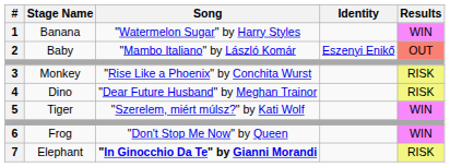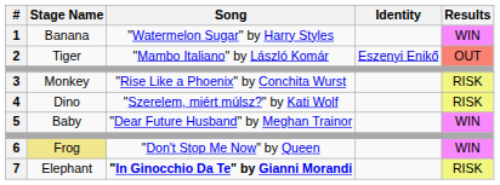 <table class="wikitable" style="text-align:center">
 <tr>
 <th style="width:20px">#</th>
 <th>Stage Name</th>
 <th>Song</th>
 <th>Identity</th>
 <th>Results</th>
 </tr>
 <tr>
 <th>1</th>
 <td>Banana</td>
 <td>"<a href='#'>Watermelon Sugar</a>" by <a href='#'>Harry Styles</a></td>
 <td></td>
 <td bgcolor="#f888fd">WIN</td>
 </tr>
 <tr>
 <th>2</th>
-<td>Baby</td>
+<td>Tiger</td>
 <td>"<a href='#'>Mambo Italiano</a>" by <a href='#'>László Komár</a></td>
 <td><a href='#'>Eszenyi Enikő</a></td>
 <td bgcolor="salmon">OUT</td>
 </tr>
 <tr>
 <th colspan="5" style="background:darkgrey"></th>
 </tr>
 <tr>
 <th>3</th>
 <td>Monkey</td>
 <td>"<a href='#'>Rise Like a Phoenix</a>" by <a href='#'>Conchita Wurst</a></td>
 <td></td>
 <td bgcolor="#f3f781">RISK</td>
 </tr>
 <tr>
 <th>4</th>
 <td>Dino</td>
-<td>"<a href='#'>Dear Future Husband</a>" by <a href='#'>Meghan Trainor</a></td>
+<td>"<a href='#'>Szerelem, miért múlsz?</a>" by <a href='#'>Kati Wolf</a></td>
 <td></td>
 <td bgcolor="#f3f781">RISK</td>
 </tr>
 <tr>
 <th>5</th>
-<td>Tiger</td>
-<td>"<a href='#'>Szerelem, miért múlsz?</a>" by <a href='#'>Kati Wolf</a></td>
+<td>Baby</td>
+<td>"<a href='#'>Dear Future Husband</a>" by <a href='#'>Meghan Trainor</a></td>
 <td></td>
 <td bgcolor="#f888fd">WIN</td>
 </tr>
 <tr>
 <th colspan="5" style="background:darkgrey"></th>
 </tr>
 <tr>
 <th>6</th>
-<td>Frog</td>
+<td style="background: khaki;">Frog</td>
 <td>"<a href='#'>Don't Stop Me Now</a>" by <a href='#'>Queen</a></td>
 <td></td>
 <td bgcolor="#f888fd">WIN</td>
 </tr>
 <tr>
 <th>7</th>
 <td>Elephant</td>
 <td><strong>"<a href='#'>In Ginocchio Da Te</a>" by <a href='#'>Gianni Morandi</a></strong></td>
 <td></td>
 <td bgcolor="#f3f781">RISK</td>
 </tr>
 </table>
